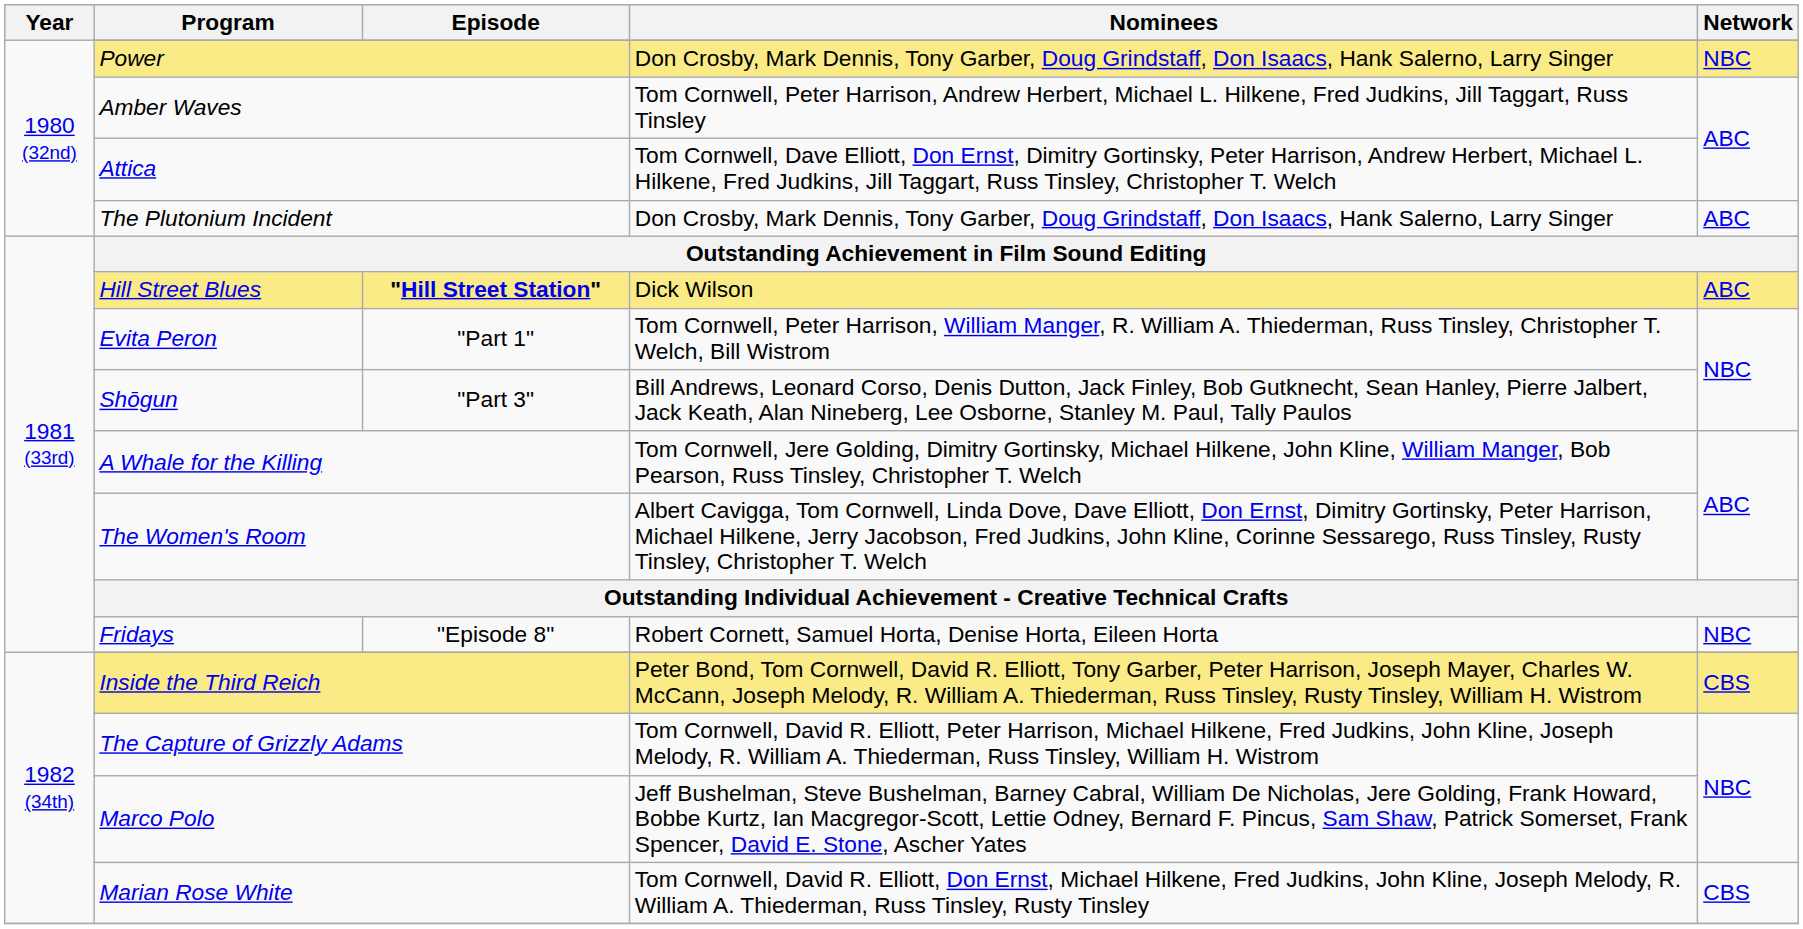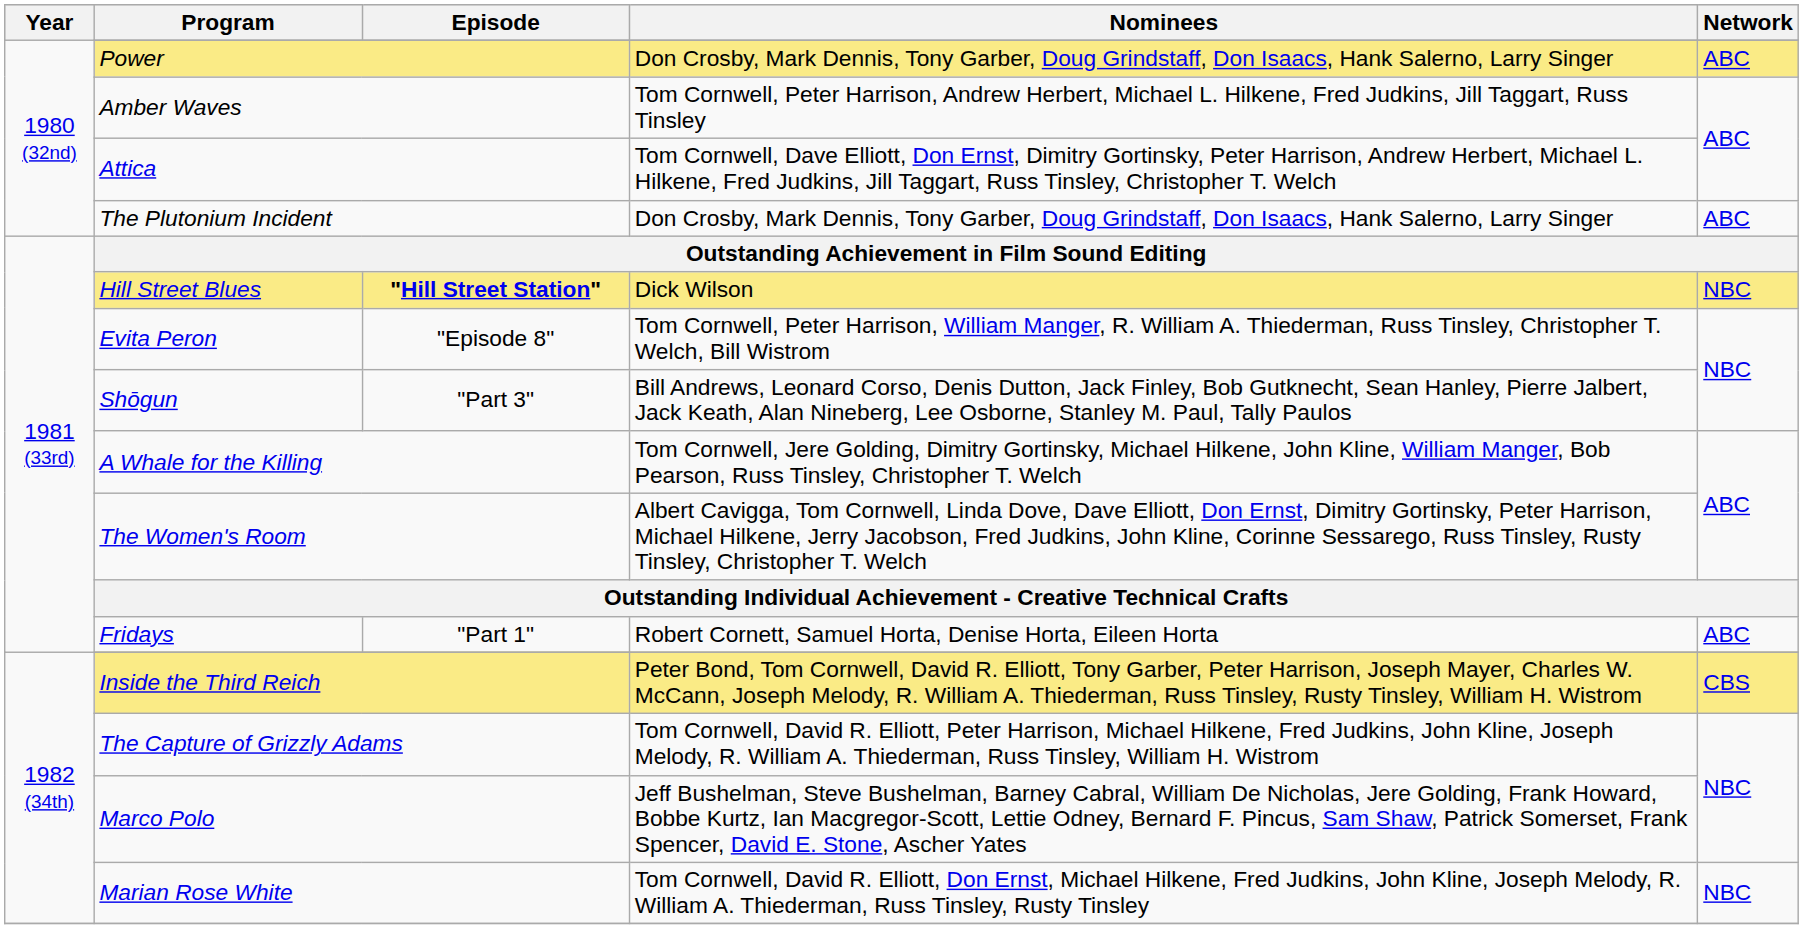 <table class="wikitable" style="width:100%">
 <tr bgcolor="#bebebe">
 <th width="5%">Year</th>
 <th width="15%">Program</th>
 <th width="15%">Episode</th>
 <th width="60%">Nominees</th>
 <th width="5%">Network</th>
 </tr>
 <tr>
 <td rowspan=5 style="text-align:center"><a href='#'>1980</a><br><small><a href='#'>(32nd)</a></small><br></td>
 </tr>
 <tr style="background:#FAEB86">
 <td colspan=2><em>Power</em></td>
 <td>Don Crosby, Mark Dennis, Tony Garber, <a href='#'>Doug Grindstaff</a>, <a href='#'>Don Isaacs</a>, Hank Salerno, Larry Singer</td>
-<td><a href='#'>NBC</a></td>
+<td><a href='#'>ABC</a></td>
 </tr>
 <tr>
 <td colspan=2><em>Amber Waves</em></td>
 <td>Tom Cornwell, Peter Harrison, Andrew Herbert, Michael L. Hilkene, Fred Judkins, Jill Taggart, Russ Tinsley</td>
 <td rowspan=2><a href='#'>ABC</a></td>
 </tr>
 <tr>
 <td colspan=2><em><a href='#'>Attica</a></em></td>
 <td>Tom Cornwell, Dave Elliott, <a href='#'>Don Ernst</a>, Dimitry Gortinsky, Peter Harrison, Andrew Herbert, Michael L. Hilkene, Fred Judkins, Jill Taggart, Russ Tinsley, Christopher T. Welch</td>
 </tr>
 <tr>
 <td colspan=2><em>The Plutonium Incident</em></td>
 <td>Don Crosby, Mark Dennis, Tony Garber, <a href='#'>Doug Grindstaff</a>, <a href='#'>Don Isaacs</a>, Hank Salerno, Larry Singer</td>
 <td><a href='#'>ABC</a></td>
 </tr>
 <tr>
 <td rowspan=8 style="text-align:center"><a href='#'>1981</a><br><small><a href='#'>(33rd)</a></small></td>
 <th colspan="4">Outstanding Achievement in Film Sound Editing</th>
 </tr>
 <tr style="background:#FAEB86">
 <td><em><a href='#'>Hill Street Blues</a></em></td>
 <td align=center><strong>"<a href='#'>Hill Street Station</a>"</strong></td>
 <td>Dick Wilson</td>
-<td><a href='#'>ABC</a></td>
+<td><a href='#'>NBC</a></td>
 </tr>
 <tr>
 <td><em><a href='#'>Evita Peron</a></em></td>
-<td align=center>"Part 1"</td>
+<td align=center>"Episode 8"</td>
 <td>Tom Cornwell, Peter Harrison, <a href='#'>William Manger</a>, R. William A. Thiederman, Russ Tinsley, Christopher T. Welch, Bill Wistrom</td>
 <td rowspan=2><a href='#'>NBC</a></td>
 </tr>
 <tr>
 <td><em><a href='#'>Shōgun</a></em></td>
 <td align=center>"Part 3"</td>
 <td>Bill Andrews, Leonard Corso, Denis Dutton, Jack Finley, Bob Gutknecht, Sean Hanley, Pierre Jalbert, Jack Keath, Alan Nineberg, Lee Osborne, Stanley M. Paul, Tally Paulos</td>
 </tr>
 <tr>
 <td colspan=2><em><a href='#'>A Whale for the Killing</a></em></td>
 <td>Tom Cornwell, Jere Golding, Dimitry Gortinsky, Michael Hilkene, John Kline, <a href='#'>William Manger</a>, Bob Pearson, Russ Tinsley, Christopher T. Welch</td>
 <td rowspan=2><a href='#'>ABC</a></td>
 </tr>
 <tr>
 <td colspan=2><em><a href='#'>The Women's Room</a></em></td>
 <td>Albert Cavigga, Tom Cornwell, Linda Dove, Dave Elliott, <a href='#'>Don Ernst</a>, Dimitry Gortinsky, Peter Harrison, Michael Hilkene, Jerry Jacobson, Fred Judkins, John Kline, Corinne Sessarego, Russ Tinsley, Rusty Tinsley, Christopher T. Welch</td>
 </tr>
 <tr>
 <th colspan="4">Outstanding Individual Achievement - Creative Technical Crafts</th>
 </tr>
 <tr>
 <td><em><a href='#'>Fridays</a></em></td>
-<td align=center>"Episode 8"</td>
+<td align=center>"Part 1"</td>
 <td>Robert Cornett, Samuel Horta, Denise Horta, Eileen Horta</td>
-<td><a href='#'>NBC</a></td>
+<td><a href='#'>ABC</a></td>
 </tr>
 <tr>
 <td rowspan=5 style="text-align:center"><a href='#'>1982</a><br><small><a href='#'>(34th)</a></small><br></td>
 </tr>
 <tr style="background:#FAEB86">
 <td colspan=2><em><a href='#'>Inside the Third Reich</a></em></td>
 <td>Peter Bond, Tom Cornwell, David R. Elliott, Tony Garber, Peter Harrison, Joseph Mayer, Charles W. McCann, Joseph Melody, R. William A. Thiederman, Russ Tinsley, Rusty Tinsley, William H. Wistrom</td>
 <td><a href='#'>CBS</a></td>
 </tr>
 <tr>
 <td colspan=2><em><a href='#'>The Capture of Grizzly Adams</a></em></td>
 <td>Tom Cornwell, David R. Elliott, Peter Harrison, Michael Hilkene, Fred Judkins, John Kline, Joseph Melody, R. William A. Thiederman, Russ Tinsley, William H. Wistrom</td>
 <td rowspan=2><a href='#'>NBC</a></td>
 </tr>
 <tr>
 <td colspan=2><em><a href='#'>Marco Polo</a></em></td>
 <td>Jeff Bushelman, Steve Bushelman, Barney Cabral, William De Nicholas, Jere Golding, Frank Howard, Bobbe Kurtz, Ian Macgregor-Scott, Lettie Odney, Bernard F. Pincus, <a href='#'>Sam Shaw</a>, Patrick Somerset, Frank Spencer, <a href='#'>David E. Stone</a>, Ascher Yates</td>
 </tr>
 <tr>
 <td colspan=2><em><a href='#'>Marian Rose White</a></em></td>
 <td>Tom Cornwell, David R. Elliott, <a href='#'>Don Ernst</a>, Michael Hilkene, Fred Judkins, John Kline, Joseph Melody, R. William A. Thiederman, Russ Tinsley, Rusty Tinsley</td>
-<td><a href='#'>CBS</a></td>
+<td><a href='#'>NBC</a></td>
 </tr>
 <tr>
 </tr>
 </table>
